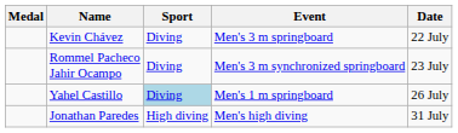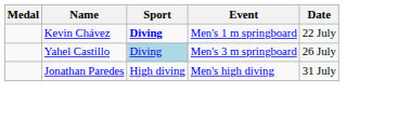 <table class="wikitable sortable" style="font-size:90%">
 <tr>
 <th>Medal</th>
 <th>Name</th>
 <th>Sport</th>
 <th>Event</th>
 <th>Date</th>
 </tr>
 <tr>
 <td></td>
 <td><a href='#'>Kevin Chávez</a></td>
-<td><a href='#'>Diving</a></td>
-<td><a href='#'>Men's 3 m springboard</a></td>
+<td><strong><a href='#'>Diving</a></strong></td>
+<td><a href='#'>Men's 1 m springboard</a></td>
 <td>22 July</td>
-</tr>
-<tr>
-<td></td>
-<td><a href='#'>Rommel Pacheco</a><br><a href='#'>Jahir Ocampo</a></td>
-<td><a href='#'>Diving</a></td>
-<td><a href='#'>Men's 3 m synchronized springboard</a></td>
-<td>23 July</td>
 </tr>
 <tr>
 <td></td>
 <td><a href='#'>Yahel Castillo</a></td>
 <td style="background: lightblue;"><a href='#'>Diving</a></td>
-<td><a href='#'>Men's 1 m springboard</a></td>
+<td><a href='#'>Men's 3 m springboard</a></td>
 <td>26 July</td>
 </tr>
 <tr>
 <td></td>
 <td><a href='#'>Jonathan Paredes</a></td>
 <td><a href='#'>High diving</a></td>
 <td><a href='#'>Men's high diving</a></td>
 <td>31 July</td>
 </tr>
 </table>
